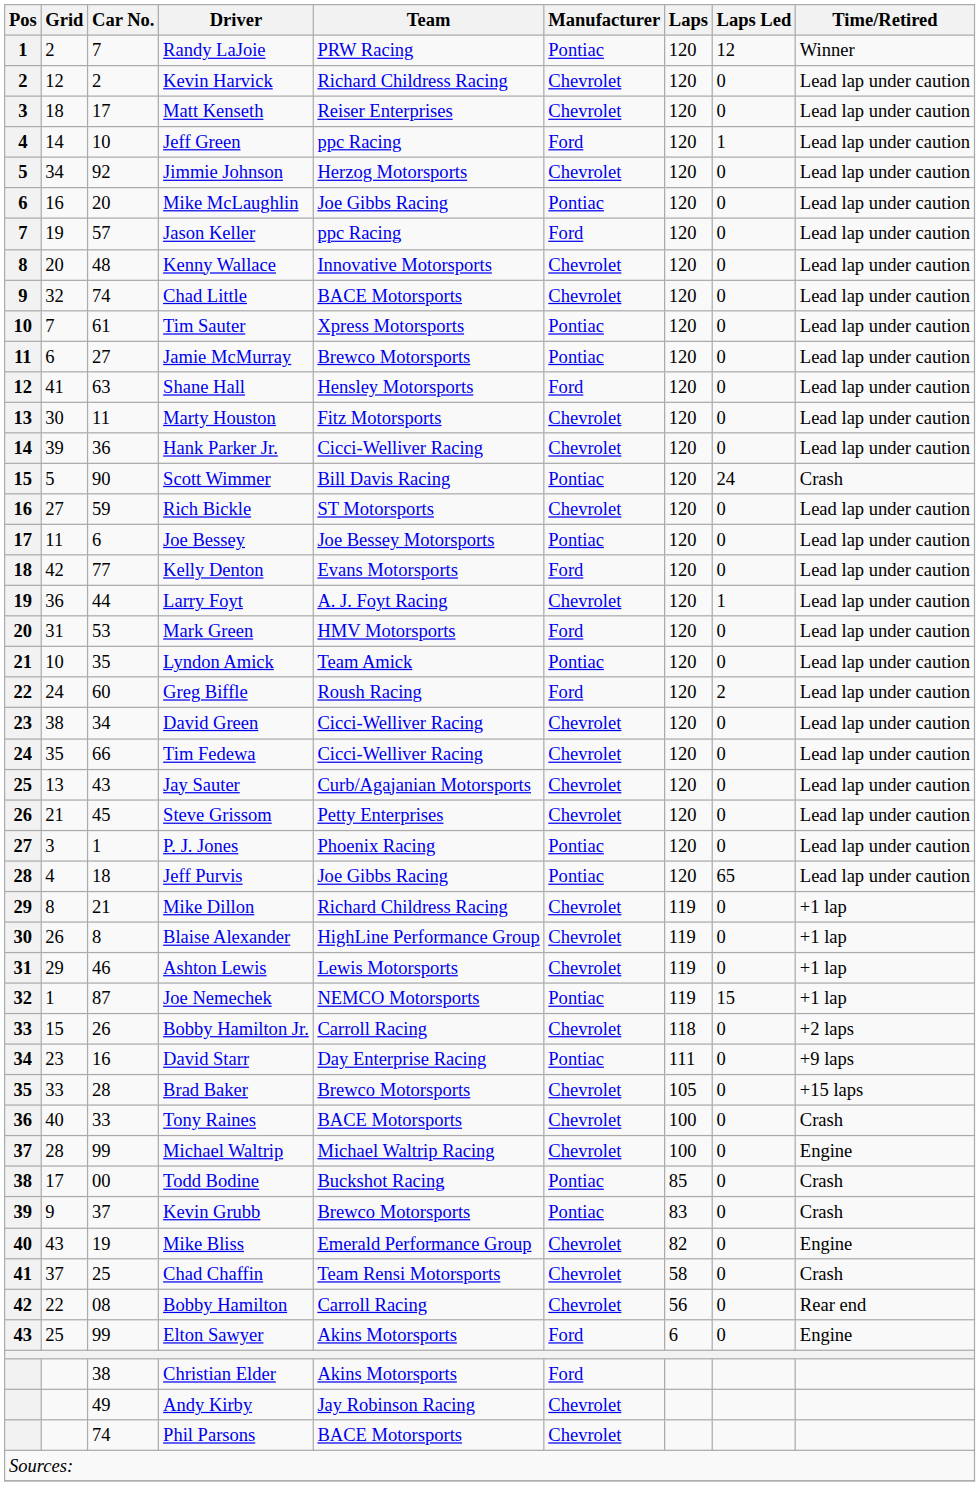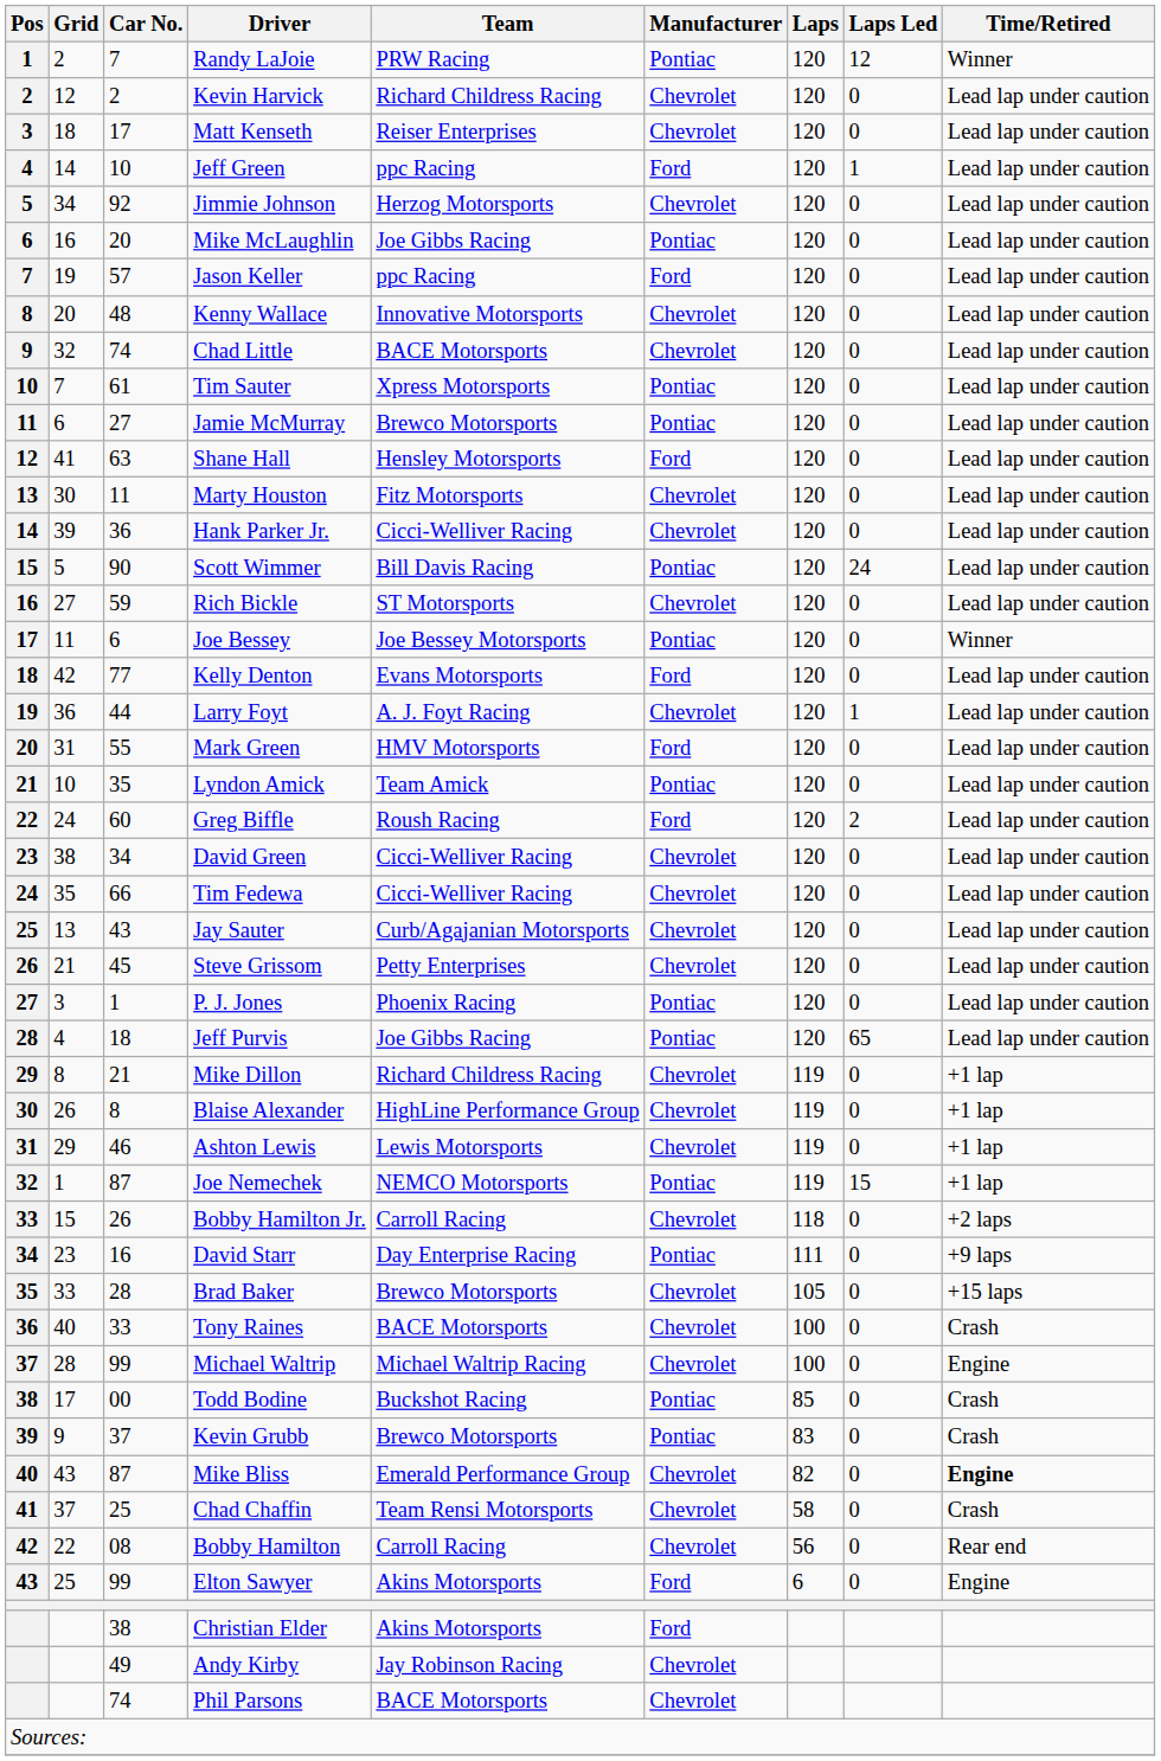 <table class="sortable wikitable" style="font-size:95%">
 <tr>
 <th>Pos</th>
 <th>Grid</th>
 <th>Car No.</th>
 <th>Driver</th>
 <th>Team</th>
 <th>Manufacturer</th>
 <th>Laps</th>
 <th>Laps Led</th>
 <th>Time/Retired</th>
 </tr>
 <tr>
 <th>1</th>
 <td>2</td>
 <td>7</td>
 <td><a href='#'>Randy LaJoie</a></td>
 <td><a href='#'>PRW Racing</a></td>
 <td><a href='#'>Pontiac</a></td>
 <td>120</td>
 <td>12</td>
 <td>Winner</td>
 </tr>
 <tr>
 <th>2</th>
 <td>12</td>
 <td>2</td>
 <td><a href='#'>Kevin Harvick</a></td>
 <td><a href='#'>Richard Childress Racing</a></td>
 <td><a href='#'>Chevrolet</a></td>
 <td>120</td>
 <td>0</td>
 <td>Lead lap under caution</td>
 </tr>
 <tr>
 <th>3</th>
 <td>18</td>
 <td>17</td>
 <td><a href='#'>Matt Kenseth</a></td>
 <td><a href='#'>Reiser Enterprises</a></td>
 <td><a href='#'>Chevrolet</a></td>
 <td>120</td>
 <td>0</td>
 <td>Lead lap under caution</td>
 </tr>
 <tr>
 <th>4</th>
 <td>14</td>
 <td>10</td>
 <td><a href='#'>Jeff Green</a></td>
 <td><a href='#'>ppc Racing</a></td>
 <td><a href='#'>Ford</a></td>
 <td>120</td>
 <td>1</td>
 <td>Lead lap under caution</td>
 </tr>
 <tr>
 <th>5</th>
 <td>34</td>
 <td>92</td>
 <td><a href='#'>Jimmie Johnson</a></td>
 <td><a href='#'>Herzog Motorsports</a></td>
 <td><a href='#'>Chevrolet</a></td>
 <td>120</td>
 <td>0</td>
 <td>Lead lap under caution</td>
 </tr>
 <tr>
 <th>6</th>
 <td>16</td>
 <td>20</td>
 <td><a href='#'>Mike McLaughlin</a></td>
 <td><a href='#'>Joe Gibbs Racing</a></td>
 <td><a href='#'>Pontiac</a></td>
 <td>120</td>
 <td>0</td>
 <td>Lead lap under caution</td>
 </tr>
 <tr>
 <th>7</th>
 <td>19</td>
 <td>57</td>
 <td><a href='#'>Jason Keller</a></td>
 <td><a href='#'>ppc Racing</a></td>
 <td><a href='#'>Ford</a></td>
 <td>120</td>
 <td>0</td>
 <td>Lead lap under caution</td>
 </tr>
 <tr>
 <th>8</th>
 <td>20</td>
 <td>48</td>
 <td><a href='#'>Kenny Wallace</a></td>
 <td><a href='#'>Innovative Motorsports</a></td>
 <td><a href='#'>Chevrolet</a></td>
 <td>120</td>
 <td>0</td>
 <td>Lead lap under caution</td>
 </tr>
 <tr>
 <th>9</th>
 <td>32</td>
 <td>74</td>
 <td><a href='#'>Chad Little</a></td>
 <td><a href='#'>BACE Motorsports</a></td>
 <td><a href='#'>Chevrolet</a></td>
 <td>120</td>
 <td>0</td>
 <td>Lead lap under caution</td>
 </tr>
 <tr>
 <th>10</th>
 <td>7</td>
 <td>61</td>
 <td><a href='#'>Tim Sauter</a></td>
 <td><a href='#'>Xpress Motorsports</a></td>
 <td><a href='#'>Pontiac</a></td>
 <td>120</td>
 <td>0</td>
 <td>Lead lap under caution</td>
 </tr>
 <tr>
 <th>11</th>
 <td>6</td>
 <td>27</td>
 <td><a href='#'>Jamie McMurray</a></td>
 <td><a href='#'>Brewco Motorsports</a></td>
 <td><a href='#'>Pontiac</a></td>
 <td>120</td>
 <td>0</td>
 <td>Lead lap under caution</td>
 </tr>
 <tr>
 <th>12</th>
 <td>41</td>
 <td>63</td>
 <td><a href='#'>Shane Hall</a></td>
 <td><a href='#'>Hensley Motorsports</a></td>
 <td><a href='#'>Ford</a></td>
 <td>120</td>
 <td>0</td>
 <td>Lead lap under caution</td>
 </tr>
 <tr>
 <th>13</th>
 <td>30</td>
 <td>11</td>
 <td><a href='#'>Marty Houston</a></td>
 <td><a href='#'>Fitz Motorsports</a></td>
 <td><a href='#'>Chevrolet</a></td>
 <td>120</td>
 <td>0</td>
 <td>Lead lap under caution</td>
 </tr>
 <tr>
 <th>14</th>
 <td>39</td>
 <td>36</td>
 <td><a href='#'>Hank Parker Jr.</a></td>
 <td><a href='#'>Cicci-Welliver Racing</a></td>
 <td><a href='#'>Chevrolet</a></td>
 <td>120</td>
 <td>0</td>
 <td>Lead lap under caution</td>
 </tr>
 <tr>
 <th>15</th>
 <td>5</td>
 <td>90</td>
 <td><a href='#'>Scott Wimmer</a></td>
 <td><a href='#'>Bill Davis Racing</a></td>
 <td><a href='#'>Pontiac</a></td>
 <td>120</td>
 <td>24</td>
-<td>Crash</td>
+<td>Lead lap under caution</td>
 </tr>
 <tr>
 <th>16</th>
 <td>27</td>
 <td>59</td>
 <td><a href='#'>Rich Bickle</a></td>
 <td><a href='#'>ST Motorsports</a></td>
 <td><a href='#'>Chevrolet</a></td>
 <td>120</td>
 <td>0</td>
 <td>Lead lap under caution</td>
 </tr>
 <tr>
 <th>17</th>
 <td>11</td>
 <td>6</td>
 <td><a href='#'>Joe Bessey</a></td>
 <td><a href='#'>Joe Bessey Motorsports</a></td>
 <td><a href='#'>Pontiac</a></td>
 <td>120</td>
 <td>0</td>
-<td>Lead lap under caution</td>
+<td>Winner</td>
 </tr>
 <tr>
 <th>18</th>
 <td>42</td>
 <td>77</td>
 <td><a href='#'>Kelly Denton</a></td>
 <td><a href='#'>Evans Motorsports</a></td>
 <td><a href='#'>Ford</a></td>
 <td>120</td>
 <td>0</td>
 <td>Lead lap under caution</td>
 </tr>
 <tr>
 <th>19</th>
 <td>36</td>
 <td>44</td>
 <td><a href='#'>Larry Foyt</a></td>
 <td><a href='#'>A. J. Foyt Racing</a></td>
 <td><a href='#'>Chevrolet</a></td>
 <td>120</td>
 <td>1</td>
 <td>Lead lap under caution</td>
 </tr>
 <tr>
 <th>20</th>
 <td>31</td>
-<td>53</td>
+<td>55</td>
 <td><a href='#'>Mark Green</a></td>
 <td><a href='#'>HMV Motorsports</a></td>
 <td><a href='#'>Ford</a></td>
 <td>120</td>
 <td>0</td>
 <td>Lead lap under caution</td>
 </tr>
 <tr>
 <th>21</th>
 <td>10</td>
 <td>35</td>
 <td><a href='#'>Lyndon Amick</a></td>
 <td><a href='#'>Team Amick</a></td>
 <td><a href='#'>Pontiac</a></td>
 <td>120</td>
 <td>0</td>
 <td>Lead lap under caution</td>
 </tr>
 <tr>
 <th>22</th>
 <td>24</td>
 <td>60</td>
 <td><a href='#'>Greg Biffle</a></td>
 <td><a href='#'>Roush Racing</a></td>
 <td><a href='#'>Ford</a></td>
 <td>120</td>
 <td>2</td>
 <td>Lead lap under caution</td>
 </tr>
 <tr>
 <th>23</th>
 <td>38</td>
 <td>34</td>
 <td><a href='#'>David Green</a></td>
 <td><a href='#'>Cicci-Welliver Racing</a></td>
 <td><a href='#'>Chevrolet</a></td>
 <td>120</td>
 <td>0</td>
 <td>Lead lap under caution</td>
 </tr>
 <tr>
 <th>24</th>
 <td>35</td>
 <td>66</td>
 <td><a href='#'>Tim Fedewa</a></td>
 <td><a href='#'>Cicci-Welliver Racing</a></td>
 <td><a href='#'>Chevrolet</a></td>
 <td>120</td>
 <td>0</td>
 <td>Lead lap under caution</td>
 </tr>
 <tr>
 <th>25</th>
 <td>13</td>
 <td>43</td>
 <td><a href='#'>Jay Sauter</a></td>
 <td><a href='#'>Curb/Agajanian Motorsports</a></td>
 <td><a href='#'>Chevrolet</a></td>
 <td>120</td>
 <td>0</td>
 <td>Lead lap under caution</td>
 </tr>
 <tr>
 <th>26</th>
 <td>21</td>
 <td>45</td>
 <td><a href='#'>Steve Grissom</a></td>
 <td><a href='#'>Petty Enterprises</a></td>
 <td><a href='#'>Chevrolet</a></td>
 <td>120</td>
 <td>0</td>
 <td>Lead lap under caution</td>
 </tr>
 <tr>
 <th>27</th>
 <td>3</td>
 <td>1</td>
 <td><a href='#'>P. J. Jones</a></td>
 <td><a href='#'>Phoenix Racing</a></td>
 <td><a href='#'>Pontiac</a></td>
 <td>120</td>
 <td>0</td>
 <td>Lead lap under caution</td>
 </tr>
 <tr>
 <th>28</th>
 <td>4</td>
 <td>18</td>
 <td><a href='#'>Jeff Purvis</a></td>
 <td><a href='#'>Joe Gibbs Racing</a></td>
 <td><a href='#'>Pontiac</a></td>
 <td>120</td>
 <td>65</td>
 <td>Lead lap under caution</td>
 </tr>
 <tr>
 <th>29</th>
 <td>8</td>
 <td>21</td>
 <td><a href='#'>Mike Dillon</a></td>
 <td><a href='#'>Richard Childress Racing</a></td>
 <td><a href='#'>Chevrolet</a></td>
 <td>119</td>
 <td>0</td>
 <td>+1 lap</td>
 </tr>
 <tr>
 <th>30</th>
 <td>26</td>
 <td>8</td>
 <td><a href='#'>Blaise Alexander</a></td>
 <td><a href='#'>HighLine Performance Group</a></td>
 <td><a href='#'>Chevrolet</a></td>
 <td>119</td>
 <td>0</td>
 <td>+1 lap</td>
 </tr>
 <tr>
 <th>31</th>
 <td>29</td>
 <td>46</td>
 <td><a href='#'>Ashton Lewis</a></td>
 <td><a href='#'>Lewis Motorsports</a></td>
 <td><a href='#'>Chevrolet</a></td>
 <td>119</td>
 <td>0</td>
 <td>+1 lap</td>
 </tr>
 <tr>
 <th>32</th>
 <td>1</td>
 <td>87</td>
 <td><a href='#'>Joe Nemechek</a></td>
 <td><a href='#'>NEMCO Motorsports</a></td>
 <td><a href='#'>Pontiac</a></td>
 <td>119</td>
 <td>15</td>
 <td>+1 lap</td>
 </tr>
 <tr>
 <th>33</th>
 <td>15</td>
 <td>26</td>
 <td><a href='#'>Bobby Hamilton Jr.</a></td>
 <td><a href='#'>Carroll Racing</a></td>
 <td><a href='#'>Chevrolet</a></td>
 <td>118</td>
 <td>0</td>
 <td>+2 laps</td>
 </tr>
 <tr>
 <th>34</th>
 <td>23</td>
 <td>16</td>
 <td><a href='#'>David Starr</a></td>
 <td><a href='#'>Day Enterprise Racing</a></td>
 <td><a href='#'>Pontiac</a></td>
 <td>111</td>
 <td>0</td>
 <td>+9 laps</td>
 </tr>
 <tr>
 <th>35</th>
 <td>33</td>
 <td>28</td>
 <td><a href='#'>Brad Baker</a></td>
 <td><a href='#'>Brewco Motorsports</a></td>
 <td><a href='#'>Chevrolet</a></td>
 <td>105</td>
 <td>0</td>
 <td>+15 laps</td>
 </tr>
 <tr>
 <th>36</th>
 <td>40</td>
 <td>33</td>
 <td><a href='#'>Tony Raines</a></td>
 <td><a href='#'>BACE Motorsports</a></td>
 <td><a href='#'>Chevrolet</a></td>
 <td>100</td>
 <td>0</td>
 <td>Crash</td>
 </tr>
 <tr>
 <th>37</th>
 <td>28</td>
 <td>99</td>
 <td><a href='#'>Michael Waltrip</a></td>
 <td><a href='#'>Michael Waltrip Racing</a></td>
 <td><a href='#'>Chevrolet</a></td>
 <td>100</td>
 <td>0</td>
 <td>Engine</td>
 </tr>
 <tr>
 <th>38</th>
 <td>17</td>
 <td>00</td>
 <td><a href='#'>Todd Bodine</a></td>
 <td><a href='#'>Buckshot Racing</a></td>
 <td><a href='#'>Pontiac</a></td>
 <td>85</td>
 <td>0</td>
 <td>Crash</td>
 </tr>
 <tr>
 <th>39</th>
 <td>9</td>
 <td>37</td>
 <td><a href='#'>Kevin Grubb</a></td>
 <td><a href='#'>Brewco Motorsports</a></td>
 <td><a href='#'>Pontiac</a></td>
 <td>83</td>
 <td>0</td>
 <td>Crash</td>
 </tr>
 <tr>
 <th>40</th>
 <td>43</td>
-<td>19</td>
+<td>87</td>
 <td><a href='#'>Mike Bliss</a></td>
 <td><a href='#'>Emerald Performance Group</a></td>
 <td><a href='#'>Chevrolet</a></td>
 <td>82</td>
 <td>0</td>
-<td>Engine</td>
+<td><strong>Engine</strong></td>
 </tr>
 <tr>
 <th>41</th>
 <td>37</td>
 <td>25</td>
 <td><a href='#'>Chad Chaffin</a></td>
 <td><a href='#'>Team Rensi Motorsports</a></td>
 <td><a href='#'>Chevrolet</a></td>
 <td>58</td>
 <td>0</td>
 <td>Crash</td>
 </tr>
 <tr>
 <th>42</th>
 <td>22</td>
 <td>08</td>
 <td><a href='#'>Bobby Hamilton</a></td>
 <td><a href='#'>Carroll Racing</a></td>
 <td><a href='#'>Chevrolet</a></td>
 <td>56</td>
 <td>0</td>
 <td>Rear end</td>
 </tr>
 <tr>
 <th>43</th>
 <td>25</td>
 <td>99</td>
 <td><a href='#'>Elton Sawyer</a></td>
 <td><a href='#'>Akins Motorsports</a></td>
 <td><a href='#'>Ford</a></td>
 <td>6</td>
 <td>0</td>
 <td>Engine</td>
 </tr>
 <tr>
 <th colspan="10"></th>
 </tr>
 <tr>
 <th></th>
 <td></td>
 <td>38</td>
 <td><a href='#'>Christian Elder</a></td>
 <td><a href='#'>Akins Motorsports</a></td>
 <td><a href='#'>Ford</a></td>
 <td></td>
 <td></td>
 <td></td>
 </tr>
 <tr>
 <th></th>
 <td></td>
 <td>49</td>
 <td><a href='#'>Andy Kirby</a></td>
 <td><a href='#'>Jay Robinson Racing</a></td>
 <td><a href='#'>Chevrolet</a></td>
 <td></td>
 <td></td>
 <td></td>
 </tr>
 <tr>
 <th></th>
 <td></td>
 <td>74</td>
 <td><a href='#'>Phil Parsons</a></td>
 <td><a href='#'>BACE Motorsports</a></td>
 <td><a href='#'>Chevrolet</a></td>
 <td></td>
 <td></td>
 <td></td>
 </tr>
 <tr class="sortbottom">
 <td colspan="10"><em>Sources:</em></td>
 </tr>
 <tr>
 </tr>
 </table>
